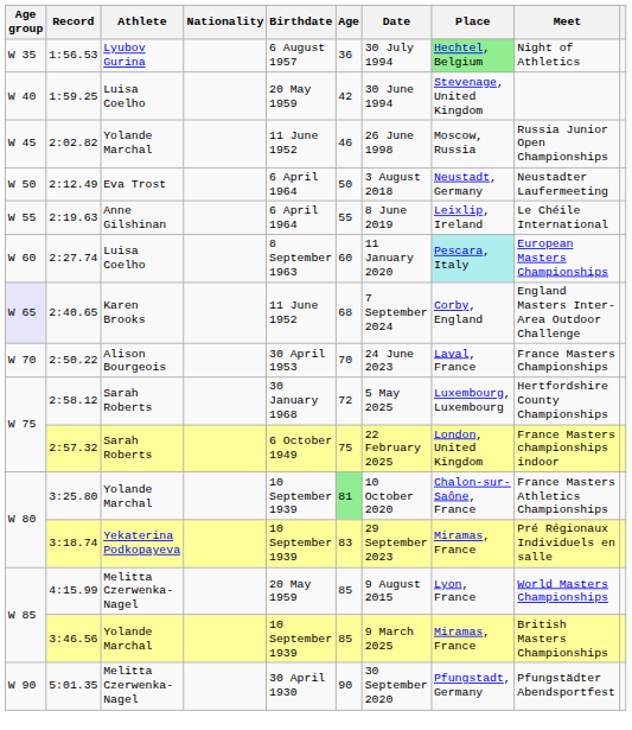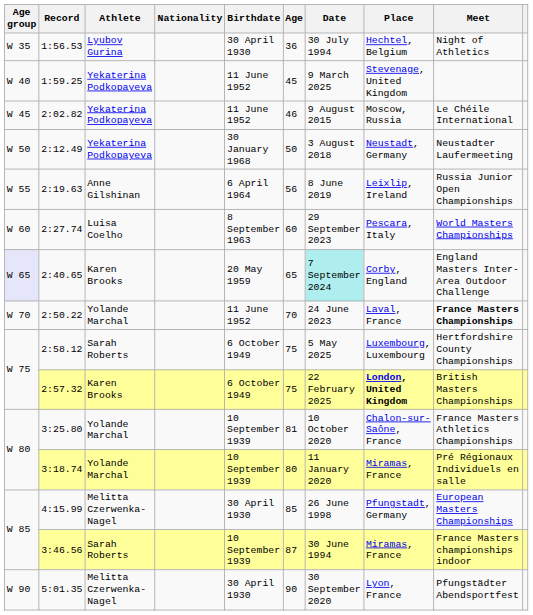 <table class="wikitable" style="font-size:90%; width: 100%;">
 <tr>
 <th>Age group</th>
 <th>Record</th>
 <th>Athlete</th>
 <th>Nationality</th>
 <th>Birthdate</th>
 <th>Age</th>
 <th>Date</th>
 <th>Place</th>
 <th>Meet</th>
 <th></th>
 </tr>
 <tr>
 <td>W 35</td>
 <td>1:56.53</td>
 <td><a href='#'>Lyubov Gurina</a></td>
 <td></td>
-<td>6 August 1957</td>
+<td>30 April 1930</td>
 <td>36</td>
 <td>30 July 1994</td>
-<td style="background: lightgreen;"><a href='#'>Hechtel</a>, Belgium</td>
+<td><a href='#'>Hechtel</a>, Belgium</td>
 <td>Night of Athletics</td>
 <td></td>
 </tr>
 <tr>
 <td>W 40</td>
 <td>1:59.25</td>
-<td>Luisa Coelho</td>
+<td><a href='#'>Yekaterina Podkopayeva</a></td>
 <td></td>
-<td>20 May 1959</td>
-<td>42</td>
-<td>30 June 1994</td>
+<td>11 June 1952</td>
+<td>45</td>
+<td>9 March 2025</td>
 <td><a href='#'>Stevenage</a>, United Kingdom</td>
 <td></td>
 <td></td>
 </tr>
 <tr>
 <td>W 45</td>
 <td>2:02.82</td>
-<td>Yolande Marchal</td>
+<td><a href='#'>Yekaterina Podkopayeva</a></td>
 <td></td>
 <td>11 June 1952</td>
 <td>46</td>
-<td>26 June 1998</td>
+<td>9 August 2015</td>
 <td>Moscow, Russia</td>
-<td>Russia Junior Open Championships</td>
+<td>Le Chéile International</td>
 <td></td>
 </tr>
 <tr>
 <td>W 50</td>
 <td>2:12.49</td>
-<td>Eva Trost</td>
+<td><a href='#'>Yekaterina Podkopayeva</a></td>
 <td></td>
-<td>6 April 1964</td>
+<td>30 January 1968</td>
 <td>50</td>
 <td>3 August 2018</td>
 <td><a href='#'>Neustadt</a>, Germany</td>
 <td>Neustadter Laufermeeting</td>
 <td></td>
 </tr>
 <tr>
 <td>W 55</td>
 <td>2:19.63</td>
 <td>Anne Gilshinan</td>
 <td></td>
 <td>6 April 1964</td>
-<td>55</td>
+<td>56</td>
 <td>8 June 2019</td>
 <td><a href='#'>Leixlip</a>, Ireland</td>
-<td>Le Chéile International</td>
+<td>Russia Junior Open Championships</td>
 <td></td>
 </tr>
 <tr>
 <td>W 60</td>
 <td>2:27.74</td>
 <td>Luisa Coelho</td>
 <td></td>
 <td>8 September 1963</td>
 <td>60</td>
-<td>11 January 2020</td>
-<td style="background: paleturquoise;"><a href='#'>Pescara</a>, Italy</td>
-<td><a href='#'>European Masters Championships</a></td>
+<td>29 September 2023</td>
+<td><a href='#'>Pescara</a>, Italy</td>
+<td><a href='#'>World Masters Championships</a></td>
 <td></td>
 </tr>
 <tr>
 <td style="background: lavender;">W 65</td>
 <td>2:40.65</td>
 <td>Karen Brooks</td>
 <td></td>
-<td>11 June 1952</td>
-<td>68</td>
-<td>7 September 2024</td>
+<td>20 May 1959</td>
+<td>65</td>
+<td style="background: paleturquoise;">7 September 2024</td>
 <td><a href='#'>Corby</a>, England</td>
 <td>England Masters Inter-Area Outdoor Challenge</td>
 <td></td>
 </tr>
 <tr>
 <td>W 70</td>
 <td>2:50.22</td>
-<td>Alison Bourgeois</td>
+<td>Yolande Marchal</td>
 <td></td>
-<td>30 April 1953</td>
+<td>11 June 1952</td>
 <td>70</td>
 <td>24 June 2023</td>
 <td><a href='#'>Laval</a>, France</td>
-<td>France Masters Championships</td>
+<td><strong>France Masters Championships</strong></td>
 <td></td>
 </tr>
 <tr>
 <td rowspan="2">W 75</td>
 <td>2:58.12</td>
 <td>Sarah Roberts</td>
 <td></td>
-<td>30 January 1968</td>
-<td>72</td>
+<td>6 October 1949</td>
+<td>75</td>
 <td>5 May 2025</td>
 <td><a href='#'>Luxembourg</a>, Luxembourg</td>
 <td>Hertfordshire County Championships</td>
 <td></td>
 </tr>
 <tr style="background:#ff9;">
 <td>2:57.32 </td>
-<td>Sarah Roberts</td>
+<td>Karen Brooks</td>
 <td></td>
 <td>6 October 1949</td>
 <td>75</td>
 <td>22 February 2025</td>
-<td><a href='#'>London</a>, United Kingdom</td>
-<td>France Masters championships indoor</td>
+<td><strong><a href='#'>London</a>, United Kingdom</strong></td>
+<td>British Masters Championships</td>
 <td></td>
 </tr>
 <tr>
 <td rowspan=2>W 80</td>
 <td>3:25.80</td>
 <td>Yolande Marchal</td>
 <td></td>
 <td>10 September 1939</td>
-<td style="background: lightgreen;">81</td>
+<td>81</td>
 <td>10 October 2020</td>
 <td><a href='#'>Chalon-sur-Saône</a>, France</td>
 <td>France Masters Athletics Championships</td>
 <td></td>
 </tr>
 <tr style="background:#ff9;">
 <td>3:18.74 </td>
-<td><a href='#'>Yekaterina Podkopayeva</a></td>
+<td>Yolande Marchal</td>
 <td></td>
 <td>10 September 1939</td>
-<td>83</td>
-<td>29 September 2023</td>
+<td>80</td>
+<td>11 January 2020</td>
 <td><a href='#'>Miramas</a>, France</td>
 <td>Pré Régionaux Individuels en salle</td>
 <td></td>
 </tr>
 <tr>
 <td rowspan=2>W 85</td>
 <td>4:15.99</td>
 <td>Melitta Czerwenka-Nagel</td>
 <td></td>
-<td>20 May 1959</td>
+<td>30 April 1930</td>
 <td>85</td>
-<td>9 August 2015</td>
-<td><a href='#'>Lyon</a>, France</td>
-<td><a href='#'>World Masters Championships</a></td>
+<td>26 June 1998</td>
+<td><a href='#'>Pfungstadt</a>, Germany</td>
+<td><a href='#'>European Masters Championships</a></td>
 <td></td>
 </tr>
 <tr style="background:#ff9;">
 <td>3:46.56 </td>
-<td>Yolande Marchal</td>
+<td>Sarah Roberts</td>
 <td></td>
 <td>10 September 1939</td>
-<td>85</td>
-<td>9 March 2025</td>
+<td>87</td>
+<td>30 June 1994</td>
 <td><a href='#'>Miramas</a>, France</td>
-<td>British Masters Championships</td>
+<td>France Masters championships indoor</td>
 <td></td>
 </tr>
 <tr>
 <td>W 90</td>
 <td>5:01.35</td>
 <td>Melitta Czerwenka-Nagel</td>
 <td></td>
 <td>30 April 1930</td>
 <td>90</td>
 <td>30 September 2020</td>
-<td><a href='#'>Pfungstadt</a>, Germany</td>
+<td><a href='#'>Lyon</a>, France</td>
 <td>Pfungstädter Abendsportfest</td>
 <td></td>
 </tr>
 </table>
